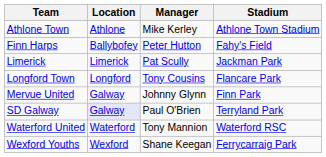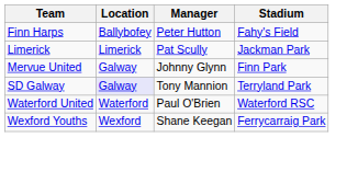 <table class="wikitable sortable">
 <tr>
 <th>Team</th>
 <th>Location</th>
 <th>Manager</th>
 <th>Stadium</th>
-</tr>
-<tr>
-<td><a href='#'>Athlone Town</a></td>
-<td><a href='#'>Athlone</a></td>
-<td> Mike Kerley</td>
-<td><a href='#'>Athlone Town Stadium</a></td>
 </tr>
 <tr>
 <td><a href='#'>Finn Harps</a></td>
 <td><a href='#'>Ballybofey</a></td>
 <td> <a href='#'>Peter Hutton</a></td>
 <td><a href='#'>Fahy's Field</a></td>
 </tr>
 <tr>
 <td><a href='#'>Limerick</a></td>
 <td><a href='#'>Limerick</a></td>
 <td> <a href='#'>Pat Scully</a></td>
 <td><a href='#'>Jackman Park</a></td>
 </tr>
 <tr>
-<td><a href='#'>Longford Town</a></td>
-<td><a href='#'>Longford</a></td>
-<td> <a href='#'>Tony Cousins</a></td>
-<td><a href='#'>Flancare Park</a></td>
-</tr>
-<tr>
 <td><a href='#'>Mervue United</a></td>
 <td><a href='#'>Galway</a></td>
 <td> Johnny Glynn</td>
 <td><a href='#'>Finn Park</a></td>
 </tr>
 <tr>
 <td><a href='#'>SD Galway</a></td>
 <td style="background: lavender;"><a href='#'>Galway</a></td>
-<td> Paul O'Brien</td>
+<td> Tony Mannion</td>
 <td><a href='#'>Terryland Park</a></td>
 </tr>
 <tr>
 <td><a href='#'>Waterford United</a></td>
 <td><a href='#'>Waterford</a></td>
-<td> Tony Mannion</td>
+<td> Paul O'Brien</td>
 <td><a href='#'>Waterford RSC</a></td>
 </tr>
 <tr>
 <td><a href='#'>Wexford Youths</a></td>
 <td><a href='#'>Wexford</a></td>
 <td> Shane Keegan</td>
 <td><a href='#'>Ferrycarraig Park</a></td>
 </tr>
 </table>
